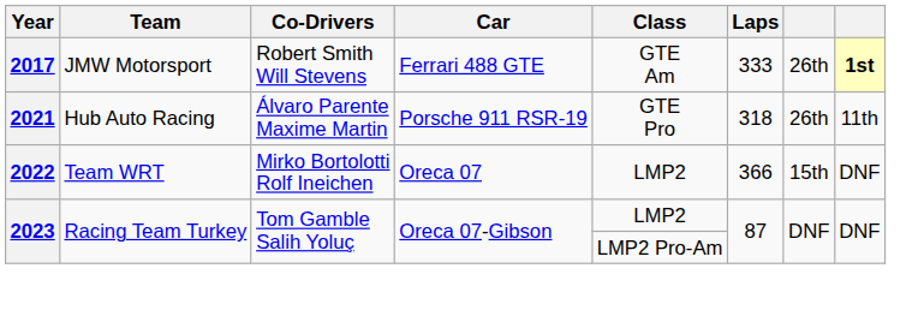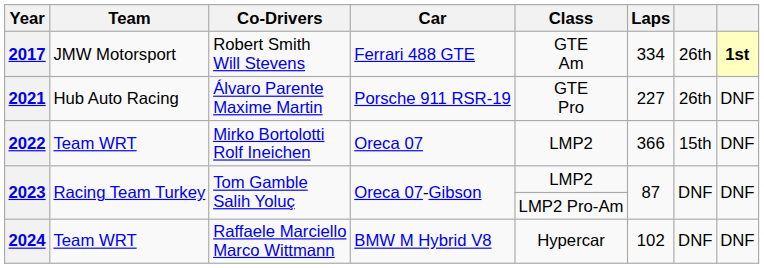 <table class="wikitable" style="text-align:center; font-size:90%">
 <tr>
 <th>Year</th>
 <th>Team</th>
 <th>Co-Drivers</th>
 <th>Car</th>
 <th>Class</th>
 <th>Laps</th>
 <th></th>
 <th></th>
 </tr>
 <tr>
 <th><a href='#'>2017</a></th>
 <td align="left"nowrap> JMW Motorsport</td>
 <td align="left"nowrap> Robert Smith<br> <a href='#'>Will Stevens</a></td>
 <td align="left"nowrap><a href='#'>Ferrari 488 GTE</a></td>
 <td>GTE<br>Am</td>
-<td>333</td>
+<td>334</td>
 <td>26th</td>
 <td style="background:#FFFFBF;"><strong>1st</strong></td>
 </tr>
 <tr>
 <th><a href='#'>2021</a></th>
 <td align="left"nowrap> Hub Auto Racing</td>
 <td align="left"nowrap> <a href='#'>Álvaro Parente</a><br> <a href='#'>Maxime Martin</a></td>
 <td align="left"nowrap><a href='#'>Porsche 911 RSR-19</a></td>
 <td>GTE<br>Pro</td>
-<td>318</td>
+<td>227</td>
 <td>26th</td>
-<td>11th</td>
+<td>DNF</td>
 </tr>
 <tr>
 <th><a href='#'>2022</a></th>
 <td align="left"> <a href='#'>Team WRT</a></td>
 <td align="left"> <a href='#'>Mirko Bortolotti</a><br> <a href='#'>Rolf Ineichen</a></td>
 <td align="left"><a href='#'>Oreca 07</a></td>
 <td>LMP2</td>
 <td>366</td>
 <td>15th</td>
 <td>DNF</td>
 </tr>
 <tr>
 <th rowspan="2"><a href='#'>2023</a></th>
 <td align="left" rowspan="2"> <a href='#'>Racing Team Turkey</a></td>
 <td align="left" rowspan="2"> <a href='#'>Tom Gamble</a><br> <a href='#'>Salih Yoluç</a></td>
 <td align="left" rowspan="2"><a href='#'>Oreca 07</a>-<a href='#'>Gibson</a></td>
 <td>LMP2</td>
 <td rowspan="2">87</td>
 <td rowspan="2">DNF</td>
 <td rowspan="2">DNF</td>
 </tr>
 <tr>
 <td>LMP2 Pro-Am</td>
 </tr>
+<tr>
+<th><a href='#'>2024</a></th>
+<td align="left"> <a href='#'>Team WRT</a></td>
+<td align="left"> <a href='#'>Raffaele Marciello</a><br> <a href='#'>Marco Wittmann</a></td>
+<td align="left"><a href='#'>BMW M Hybrid V8</a></td>
+<td>Hypercar</td>
+<td>102</td>
+<td>DNF</td>
+<td>DNF</td>
+</tr>
 </table>
